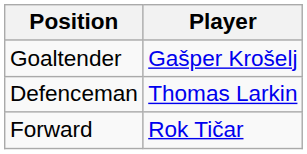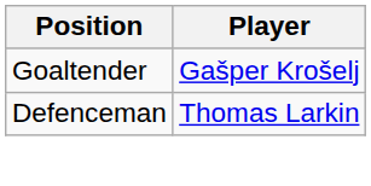 <table class="wikitable">
 <tr>
 <th>Position</th>
 <th>Player</th>
 </tr>
 <tr>
 <td>Goaltender</td>
 <td> <a href='#'>Gašper Krošelj</a></td>
 </tr>
 <tr>
 <td>Defenceman</td>
 <td> <a href='#'>Thomas Larkin</a></td>
 </tr>
-<tr>
-<td>Forward</td>
-<td> <a href='#'>Rok Tičar</a></td>
-</tr>
 </table>
